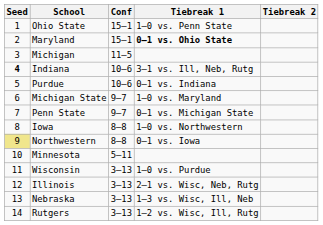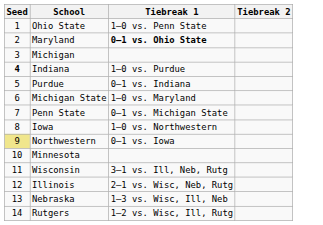 <table class="wikitable">
 <tr style="background:#efefef;">
 <th>Seed</th>
 <th>School</th>
-<th>Conf</th>
 <th>Tiebreak 1</th>
 <th>Tiebreak 2</th>
 </tr>
 <tr>
 <td align=center>1</td>
 <td>Ohio State</td>
-<td>15–1</td>
 <td>1–0 vs. Penn State</td>
 <td></td>
 </tr>
 <tr>
 <td align=center>2</td>
 <td>Maryland</td>
-<td>15–1</td>
 <td><strong>0–1 vs. Ohio State</strong></td>
 <td></td>
 </tr>
 <tr>
 <td align=center>3</td>
 <td>Michigan</td>
-<td>11–5</td>
 <td></td>
 <td></td>
 </tr>
 <tr>
 <td align=center><strong>4</strong></td>
 <td>Indiana</td>
-<td>10–6</td>
-<td>3–1 vs. Ill, Neb, Rutg</td>
+<td>1–0 vs. Purdue</td>
 <td></td>
 </tr>
 <tr>
 <td align=center>5</td>
 <td>Purdue</td>
-<td>10–6</td>
 <td>0–1 vs. Indiana</td>
 <td></td>
 </tr>
 <tr>
 <td align=center>6</td>
 <td>Michigan State</td>
-<td>9–7</td>
 <td>1–0 vs. Maryland</td>
 <td></td>
 </tr>
 <tr>
 <td align=center>7</td>
 <td>Penn State</td>
-<td>9–7</td>
 <td>0–1 vs. Michigan State</td>
 <td></td>
 </tr>
 <tr>
 <td align=center>8</td>
 <td>Iowa</td>
-<td>8–8</td>
 <td>1–0 vs. Northwestern</td>
 <td></td>
 </tr>
 <tr>
 <td align=center style="background: khaki;">9</td>
 <td>Northwestern</td>
-<td>8–8</td>
 <td>0–1 vs. Iowa</td>
 <td></td>
 </tr>
 <tr>
 <td align=center>10</td>
 <td>Minnesota</td>
-<td>5–11</td>
 <td></td>
 <td></td>
 </tr>
 <tr>
 <td align=center>11</td>
 <td>Wisconsin</td>
-<td>3–13</td>
-<td>1–0 vs. Purdue</td>
+<td>3–1 vs. Ill, Neb, Rutg</td>
 <td></td>
 </tr>
 <tr>
 <td align=center>12</td>
 <td>Illinois</td>
-<td>3–13</td>
 <td>2–1 vs. Wisc, Neb, Rutg</td>
 <td></td>
 </tr>
 <tr>
 <td align=center>13</td>
 <td>Nebraska</td>
-<td>3–13</td>
 <td>1–3 vs. Wisc, Ill, Neb</td>
 <td></td>
 </tr>
 <tr>
 <td align=center>14</td>
 <td>Rutgers</td>
-<td>3–13</td>
 <td>1–2 vs. Wisc, Ill, Rutg</td>
 <td></td>
 </tr>
 </table>
